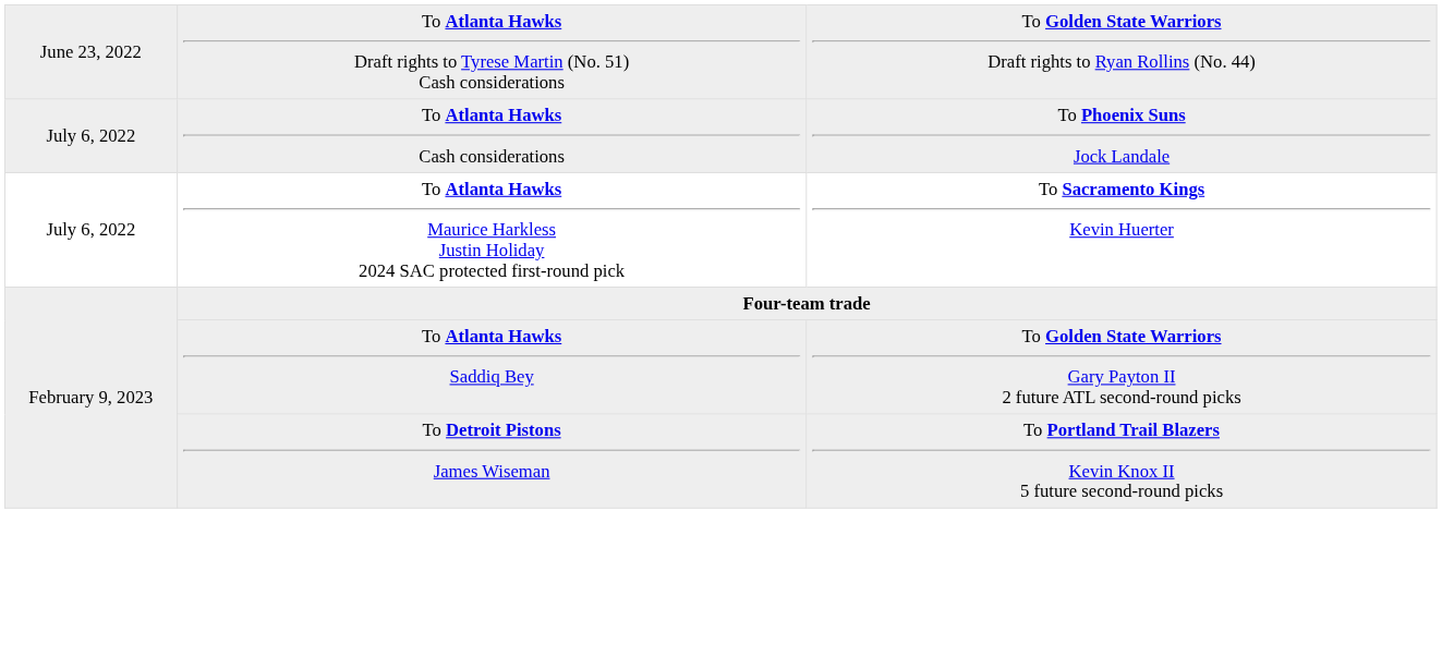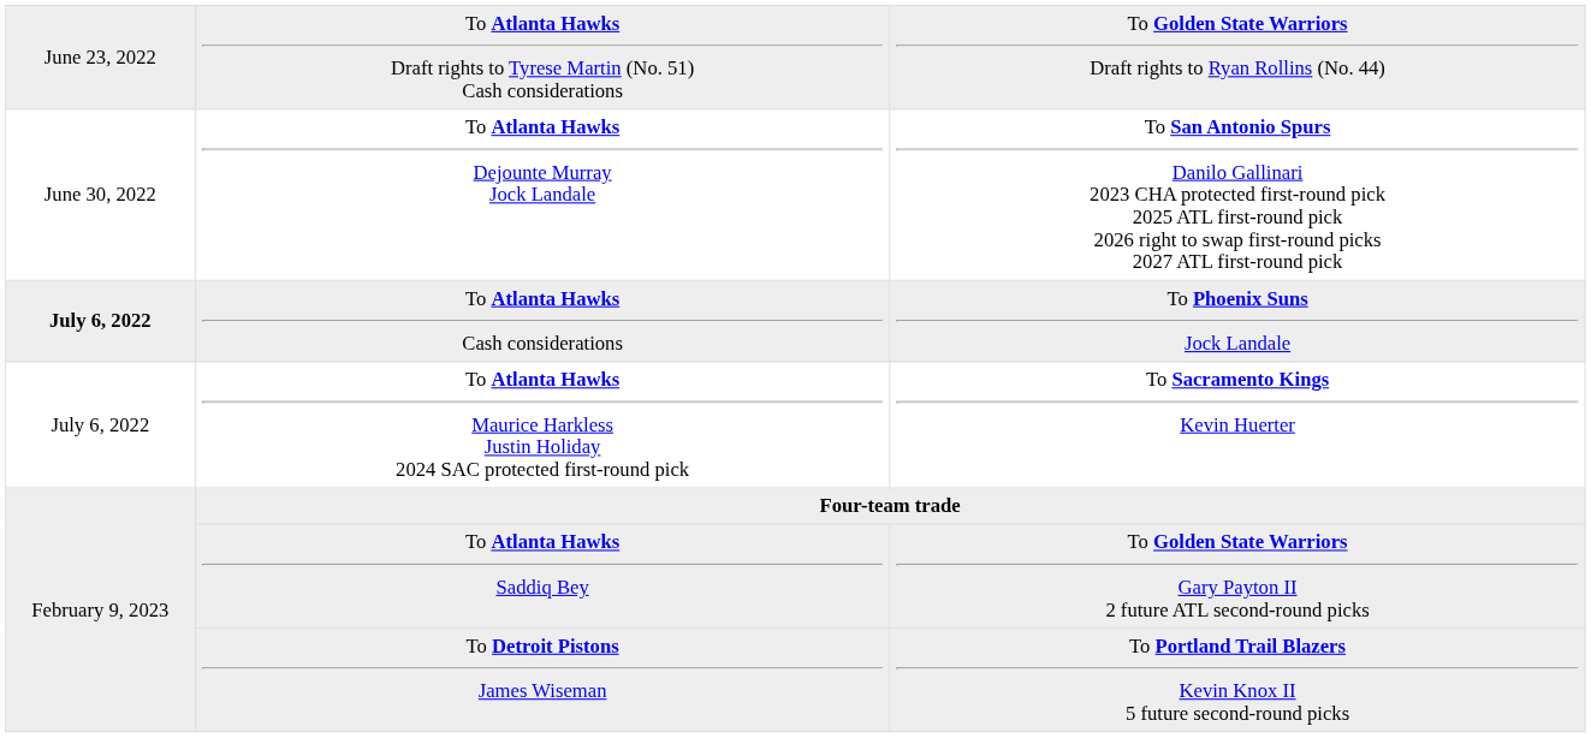 <table border=1 style="border-collapse:collapse; text-align: center; width: 100%" bordercolor="#DFDFDF"  cellpadding="5">
 <tr style="background:#eee;">
 <td style="width:12%">June 23, 2022</td>
 <td style="width:44%" valign="top">To <strong><a href='#'>Atlanta Hawks</a></strong><hr>Draft rights to <a href='#'>Tyrese Martin</a> (No. 51)<br>Cash considerations</td>
 <td style="width:44%" valign="top">To <strong><a href='#'>Golden State Warriors</a></strong><hr>Draft rights to <a href='#'>Ryan Rollins</a> (No. 44)</td>
 </tr>
+<tr>
+<td style="width:12%">June 30, 2022</td>
+<td style="width:44%" valign="top">To <strong><a href='#'>Atlanta Hawks</a></strong><hr><a href='#'>Dejounte Murray</a><br><a href='#'>Jock Landale</a></td>
+<td style="width:44%" valign="top">To <strong><a href='#'>San Antonio Spurs</a></strong><hr><a href='#'>Danilo Gallinari</a><br>2023 CHA protected first-round pick<br>2025 ATL first-round pick<br>2026 right to swap first-round picks<br>2027 ATL first-round pick</td>
+</tr>
 <tr style="background:#eee;">
-<td style="width:12%">July 6, 2022</td>
+<td style="width:12%"><strong>July 6, 2022</strong></td>
 <td style="width:44%" valign="top">To <strong><a href='#'>Atlanta Hawks</a></strong><hr>Cash considerations</td>
 <td style="width:44%" valign="top">To <strong><a href='#'>Phoenix Suns</a></strong><hr><a href='#'>Jock Landale</a></td>
 </tr>
 <tr>
 <td style="width:12%">July 6, 2022</td>
 <td style="width:44%; vertical-align:top;">To <strong><a href='#'>Atlanta Hawks</a></strong><hr><a href='#'>Maurice Harkless</a><br><a href='#'>Justin Holiday</a><br>2024 SAC protected first-round pick</td>
 <td style="width:44%; vertical-align:top;">To <strong><a href='#'>Sacramento Kings</a></strong><hr><a href='#'>Kevin Huerter</a></td>
 </tr>
 <tr style="background:#eee;">
 <td style="width:12%" rowspan=3>February 9, 2023</td>
 <td colspan=2><strong>Four-team trade</strong></td>
 </tr>
 <tr style="background:#eee;">
 <td style="width:31%; vertical-align:top;">To <strong><a href='#'>Atlanta Hawks</a></strong><hr><a href='#'>Saddiq Bey</a></td>
 <td style="width:31%; vertical-align:top;">To <strong><a href='#'>Golden State Warriors</a></strong><hr><a href='#'>Gary Payton II</a><br>2 future ATL second-round picks</td>
 </tr>
 <tr style="background:#eee;">
 <td style="width:31%; vertical-align:top;">To <strong><a href='#'>Detroit Pistons</a></strong><hr><a href='#'>James Wiseman</a></td>
 <td style="width:31%; vertical-align:top;">To <strong><a href='#'>Portland Trail Blazers</a></strong><hr><a href='#'>Kevin Knox II</a><br>5 future second-round picks</td>
 </tr>
 </table>
